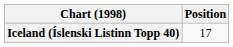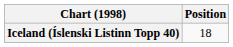 <table class="wikitable plainrowheaders" style="text-align:center">
 <tr>
 <th scope="col">Chart (1998)</th>
 <th scope="col">Position</th>
 </tr>
 <tr>
 <th scope="row">Iceland (Íslenski Listinn Topp 40)</th>
-<td>17</td>
+<td>18</td>
 </tr>
 </table>
